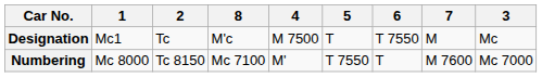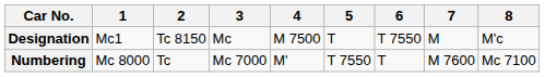 <table class="wikitable">
 <tr>
 <th>Car No.</th>
 <th>1</th>
 <th>2</th>
-<th>8</th>
+<th>3</th>
 <th>4</th>
 <th>5</th>
 <th>6</th>
 <th>7</th>
-<th>3</th>
+<th>8</th>
 </tr>
 <tr>
 <th>Designation</th>
 <td>Mc1</td>
-<td>Tc</td>
-<td>M'c</td>
+<td>Tc 8150</td>
+<td>Mc</td>
 <td>M 7500</td>
 <td>T</td>
 <td>T 7550</td>
 <td>M</td>
-<td>Mc</td>
+<td>M'c</td>
 </tr>
 <tr>
 <th>Numbering</th>
 <td>Mc 8000</td>
-<td>Tc 8150</td>
-<td>Mc 7100</td>
+<td>Tc</td>
+<td>Mc 7000</td>
 <td>M'</td>
 <td>T 7550</td>
 <td>T</td>
 <td>M 7600</td>
-<td>Mc 7000</td>
+<td>Mc 7100</td>
 </tr>
 </table>
